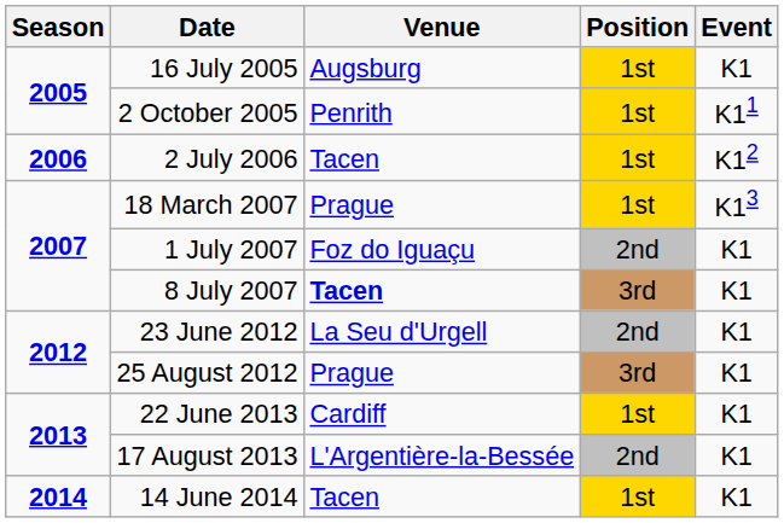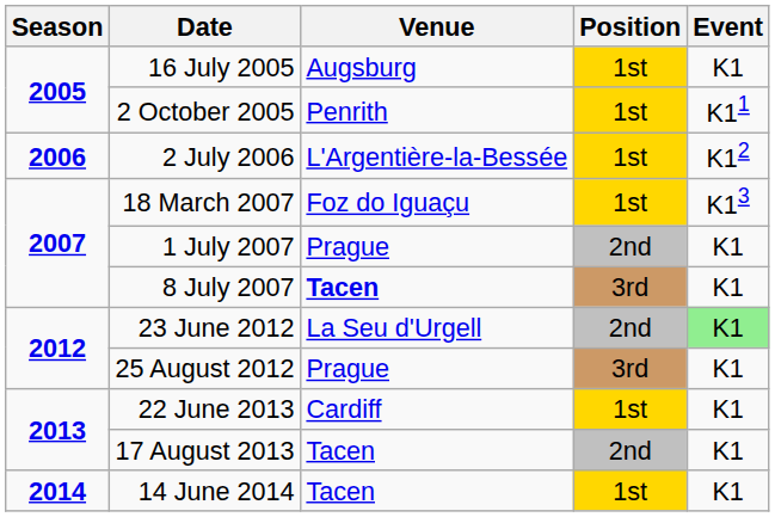 <table class="wikitable" style="text-align:center; font-size:95%;">
 <tr>
 <th>Season</th>
 <th>Date</th>
 <th>Venue</th>
 <th>Position</th>
 <th>Event</th>
 </tr>
 <tr>
 <td rowspan=2><strong><a href='#'>2005</a></strong></td>
 <td align=right>16 July 2005</td>
 <td align=left><a href='#'>Augsburg</a></td>
 <td bgcolor=gold>1st</td>
 <td>K1</td>
 </tr>
 <tr>
 <td align=right>2 October 2005</td>
 <td align=left><a href='#'>Penrith</a></td>
 <td bgcolor=gold>1st</td>
 <td>K1<sup><a href='#'>1</a></sup></td>
 </tr>
 <tr>
 <td><strong><a href='#'>2006</a></strong></td>
 <td align=right>2 July 2006</td>
-<td align=left><a href='#'>Tacen</a></td>
+<td align=left><a href='#'>L'Argentière-la-Bessée</a></td>
 <td bgcolor=gold>1st</td>
 <td>K1<sup><a href='#'>2</a></sup></td>
 </tr>
 <tr>
 <td rowspan=3><strong><a href='#'>2007</a></strong></td>
 <td align=right>18 March 2007</td>
-<td align=left><a href='#'>Prague</a></td>
+<td align=left><a href='#'>Foz do Iguaçu</a></td>
 <td bgcolor=gold>1st</td>
 <td>K1<sup><a href='#'>3</a></sup></td>
 </tr>
 <tr>
 <td align=right>1 July 2007</td>
-<td align=left><a href='#'>Foz do Iguaçu</a></td>
+<td align=left><a href='#'>Prague</a></td>
 <td bgcolor=silver>2nd</td>
 <td>K1</td>
 </tr>
 <tr>
 <td align=right>8 July 2007</td>
 <td align=left><strong><a href='#'>Tacen</a></strong></td>
 <td bgcolor=cc9966>3rd</td>
 <td>K1</td>
 </tr>
 <tr>
 <td rowspan=2><strong><a href='#'>2012</a></strong></td>
 <td align=right>23 June 2012</td>
 <td align=left><a href='#'>La Seu d'Urgell</a></td>
 <td bgcolor=silver>2nd</td>
-<td>K1</td>
+<td style="background: lightgreen;">K1</td>
 </tr>
 <tr>
 <td align=right>25 August 2012</td>
 <td align=left><a href='#'>Prague</a></td>
 <td bgcolor=cc9966>3rd</td>
 <td>K1</td>
 </tr>
 <tr>
 <td rowspan=2><strong><a href='#'>2013</a></strong></td>
 <td align=right>22 June 2013</td>
 <td align=left><a href='#'>Cardiff</a></td>
 <td bgcolor=gold>1st</td>
 <td>K1</td>
 </tr>
 <tr>
 <td align=right>17 August 2013</td>
-<td align=left><a href='#'>L'Argentière-la-Bessée</a></td>
+<td align=left><a href='#'>Tacen</a></td>
 <td bgcolor=silver>2nd</td>
 <td>K1</td>
 </tr>
 <tr>
 <td><strong><a href='#'>2014</a></strong></td>
 <td align=right>14 June 2014</td>
 <td align=left><a href='#'>Tacen</a></td>
 <td bgcolor=gold>1st</td>
 <td>K1</td>
 </tr>
 </table>
